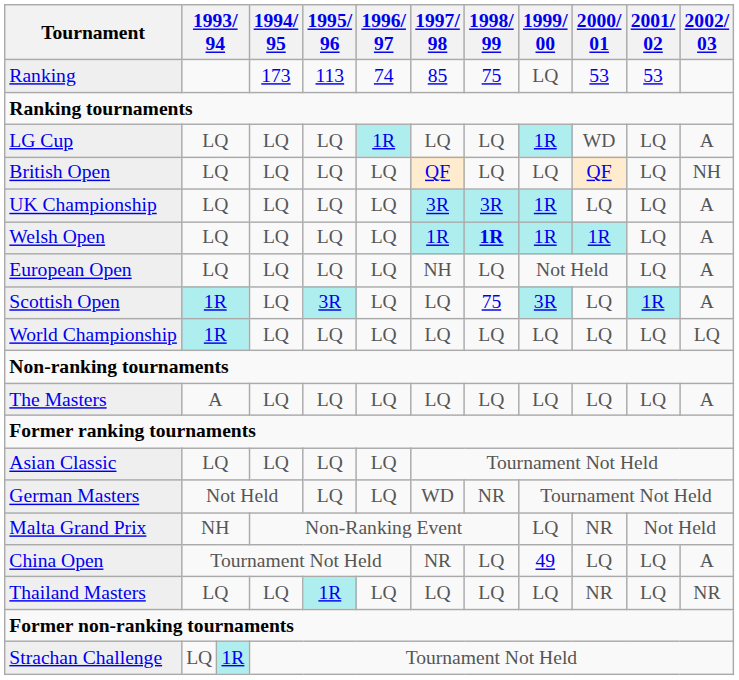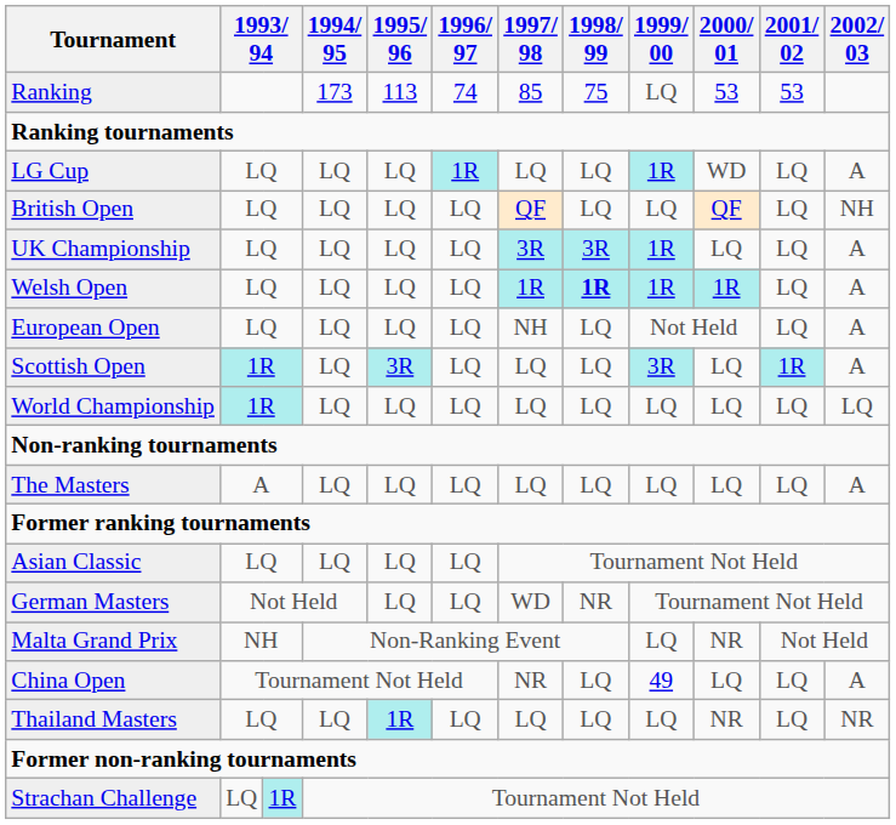 <table class="wikitable" style="font-size:85%">
 <tr>
 <th>Tournament</th>
 <th colspan="2"><a href='#'>1993/<br>94</a></th>
 <th><a href='#'>1994/<br>95</a></th>
 <th><a href='#'>1995/<br>96</a></th>
 <th><a href='#'>1996/<br>97</a></th>
 <th><a href='#'>1997/<br>98</a></th>
 <th><a href='#'>1998/<br>99</a></th>
 <th><a href='#'>1999/<br>00</a></th>
 <th><a href='#'>2000/<br>01</a></th>
 <th><a href='#'>2001/<br>02</a></th>
 <th><a href='#'>2002/<br>03</a></th>
 </tr>
 <tr>
 <td style="background:#EFEFEF;"><a href='#'>Ranking</a></td>
 <td align="center" colspan="2"></td>
 <td align="center"><a href='#'>173</a></td>
 <td align="center"><a href='#'>113</a></td>
 <td align="center"><a href='#'>74</a></td>
 <td align="center"><a href='#'>85</a></td>
 <td align="center"><a href='#'>75</a></td>
 <td align="center" style="color:#555555;">LQ</td>
 <td align="center"><a href='#'>53</a></td>
 <td align="center"><a href='#'>53</a></td>
 <td align="center"></td>
 </tr>
 <tr>
 <td colspan="20"><strong>Ranking tournaments</strong></td>
 </tr>
 <tr>
 <td style="background:#EFEFEF;"><a href='#'>LG Cup</a></td>
 <td align="center" colspan="2" style="color:#555555;">LQ</td>
 <td align="center" style="color:#555555;">LQ</td>
 <td align="center" style="color:#555555;">LQ</td>
 <td align="center" style="background:#afeeee;"><a href='#'>1R</a></td>
 <td align="center" style="color:#555555;">LQ</td>
 <td align="center" style="color:#555555;">LQ</td>
 <td align="center" style="background:#afeeee;"><a href='#'>1R</a></td>
 <td align="center" style="color:#555555;">WD</td>
 <td align="center" style="color:#555555;">LQ</td>
 <td align="center" style="color:#555555;">A</td>
 </tr>
 <tr>
 <td style="background:#EFEFEF;"><a href='#'>British Open</a></td>
 <td align="center" colspan="2" style="color:#555555;">LQ</td>
 <td align="center" style="color:#555555;">LQ</td>
 <td align="center" style="color:#555555;">LQ</td>
 <td align="center" style="color:#555555;">LQ</td>
 <td align="center" style="background:#ffebcd;"><a href='#'>QF</a></td>
 <td align="center" style="color:#555555;">LQ</td>
 <td align="center" style="color:#555555;">LQ</td>
 <td align="center" style="background:#ffebcd;"><a href='#'>QF</a></td>
 <td align="center" style="color:#555555;">LQ</td>
 <td align="center" style="color:#555555;">NH</td>
 </tr>
 <tr>
 <td style="background:#EFEFEF;"><a href='#'>UK Championship</a></td>
 <td align="center" colspan="2" style="color:#555555;">LQ</td>
 <td align="center" style="color:#555555;">LQ</td>
 <td align="center" style="color:#555555;">LQ</td>
 <td align="center" style="color:#555555;">LQ</td>
 <td align="center" style="background:#afeeee;"><a href='#'>3R</a></td>
 <td align="center" style="background:#afeeee;"><a href='#'>3R</a></td>
 <td align="center" style="background:#afeeee;"><a href='#'>1R</a></td>
 <td align="center" style="color:#555555;">LQ</td>
 <td align="center" style="color:#555555;">LQ</td>
 <td align="center" style="color:#555555;">A</td>
 </tr>
 <tr>
 <td style="background:#EFEFEF;"><a href='#'>Welsh Open</a></td>
 <td align="center" colspan="2" style="color:#555555;">LQ</td>
 <td align="center" style="color:#555555;">LQ</td>
 <td align="center" style="color:#555555;">LQ</td>
 <td align="center" style="color:#555555;">LQ</td>
 <td align="center" style="background:#afeeee;"><a href='#'>1R</a></td>
 <td align="center" style="background:#afeeee;"><strong><a href='#'>1R</a></strong></td>
 <td align="center" style="background:#afeeee;"><a href='#'>1R</a></td>
 <td align="center" style="background:#afeeee;"><a href='#'>1R</a></td>
 <td align="center" style="color:#555555;">LQ</td>
 <td align="center" style="color:#555555;">A</td>
 </tr>
 <tr>
 <td style="background:#EFEFEF;"><a href='#'>European Open</a></td>
 <td align="center" colspan="2" style="color:#555555;">LQ</td>
 <td align="center" style="color:#555555;">LQ</td>
 <td align="center" style="color:#555555;">LQ</td>
 <td align="center" style="color:#555555;">LQ</td>
 <td align="center" style="color:#555555;">NH</td>
 <td align="center" style="color:#555555;">LQ</td>
 <td align="center" colspan="2" style="color:#555555;">Not Held</td>
 <td align="center" style="color:#555555;">LQ</td>
 <td align="center" style="color:#555555;">A</td>
 </tr>
 <tr>
 <td style="background:#EFEFEF;"><a href='#'>Scottish Open</a></td>
 <td align="center" colspan="2" style="background:#afeeee;"><a href='#'>1R</a></td>
 <td align="center" style="color:#555555;">LQ</td>
 <td align="center" style="background:#afeeee;"><a href='#'>3R</a></td>
 <td align="center" style="color:#555555;">LQ</td>
 <td align="center" style="color:#555555;">LQ</td>
-<td align="center"><a href='#'>75</a></td>
+<td align="center" style="color:#555555;">LQ</td>
 <td align="center" style="background:#afeeee;"><a href='#'>3R</a></td>
 <td align="center" style="color:#555555;">LQ</td>
 <td align="center" style="background:#afeeee;"><a href='#'>1R</a></td>
 <td align="center" style="color:#555555;">A</td>
 </tr>
 <tr>
 <td style="background:#EFEFEF;"><a href='#'>World Championship</a></td>
 <td align="center" colspan="2" style="background:#afeeee;"><a href='#'>1R</a></td>
 <td align="center" style="color:#555555;">LQ</td>
 <td align="center" style="color:#555555;">LQ</td>
 <td align="center" style="color:#555555;">LQ</td>
 <td align="center" style="color:#555555;">LQ</td>
 <td align="center" style="color:#555555;">LQ</td>
 <td align="center" style="color:#555555;">LQ</td>
 <td align="center" style="color:#555555;">LQ</td>
 <td align="center" style="color:#555555;">LQ</td>
 <td align="center" style="color:#555555;">LQ</td>
 </tr>
 <tr>
 <td colspan="20"><strong>Non-ranking tournaments</strong></td>
 </tr>
 <tr>
 <td style="background:#EFEFEF;"><a href='#'>The Masters</a></td>
 <td align="center" colspan="2" style="color:#555555;">A</td>
 <td align="center" style="color:#555555;">LQ</td>
 <td align="center" style="color:#555555;">LQ</td>
 <td align="center" style="color:#555555;">LQ</td>
 <td align="center" style="color:#555555;">LQ</td>
 <td align="center" style="color:#555555;">LQ</td>
 <td align="center" style="color:#555555;">LQ</td>
 <td align="center" style="color:#555555;">LQ</td>
 <td align="center" style="color:#555555;">LQ</td>
 <td align="center" style="color:#555555;">A</td>
 </tr>
 <tr>
 <td colspan="20"><strong>Former ranking tournaments</strong></td>
 </tr>
 <tr>
 <td style="background:#EFEFEF;"><a href='#'>Asian Classic</a></td>
 <td align="center" colspan="2" style="color:#555555;">LQ</td>
 <td align="center" style="color:#555555;">LQ</td>
 <td align="center" style="color:#555555;">LQ</td>
 <td align="center" style="color:#555555;">LQ</td>
 <td align="center" colspan="20" style="color:#555555;">Tournament Not Held</td>
 </tr>
 <tr>
 <td style="background:#EFEFEF;"><a href='#'>German Masters</a></td>
 <td align="center" colspan="3" style="color:#555555;">Not Held</td>
 <td align="center" style="color:#555555;">LQ</td>
 <td align="center" style="color:#555555;">LQ</td>
 <td align="center" style="color:#555555;">WD</td>
 <td align="center" style="color:#555555;">NR</td>
 <td align="center" colspan="20" style="color:#555555;">Tournament Not Held</td>
 </tr>
 <tr>
 <td style="background:#EFEFEF;"><a href='#'>Malta Grand Prix</a></td>
 <td align="center" colspan="2" style="color:#555555;">NH</td>
 <td align="center" colspan="5" style="color:#555555;">Non-Ranking Event</td>
 <td align="center" style="color:#555555;">LQ</td>
 <td align="center" style="color:#555555;">NR</td>
 <td align="center" colspan="20" style="color:#555555;">Not Held</td>
 </tr>
 <tr>
 <td style="background:#EFEFEF;"><a href='#'>China Open</a></td>
 <td align="center" colspan="5" style="color:#555555;">Tournament Not Held</td>
 <td align="center" style="color:#555555;">NR</td>
 <td align="center" style="color:#555555;">LQ</td>
 <td align="center"><a href='#'>49</a></td>
 <td align="center" style="color:#555555;">LQ</td>
 <td align="center" style="color:#555555;">LQ</td>
 <td align="center" style="color:#555555;">A</td>
 </tr>
 <tr>
 <td style="background:#EFEFEF;"><a href='#'>Thailand Masters</a></td>
 <td align="center" colspan="2" style="color:#555555;">LQ</td>
 <td align="center" style="color:#555555;">LQ</td>
 <td align="center" style="background:#afeeee;"><a href='#'>1R</a></td>
 <td align="center" style="color:#555555;">LQ</td>
 <td align="center" style="color:#555555;">LQ</td>
 <td align="center" style="color:#555555;">LQ</td>
 <td align="center" style="color:#555555;">LQ</td>
 <td align="center" style="color:#555555;">NR</td>
 <td align="center" style="color:#555555;">LQ</td>
 <td align="center" style="color:#555555;">NR</td>
 </tr>
 <tr>
 <td colspan="20"><strong>Former non-ranking tournaments</strong></td>
 </tr>
 <tr>
 <td style="background:#EFEFEF;"><a href='#'>Strachan Challenge</a></td>
 <td align="center" style="color:#555555;">LQ</td>
 <td align="center" style="background:#afeeee;"><a href='#'>1R</a></td>
 <td align="center" colspan="20" style="color:#555555;">Tournament Not Held</td>
 </tr>
 </table>
